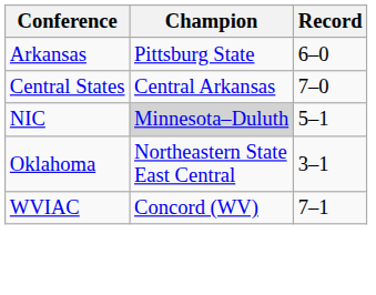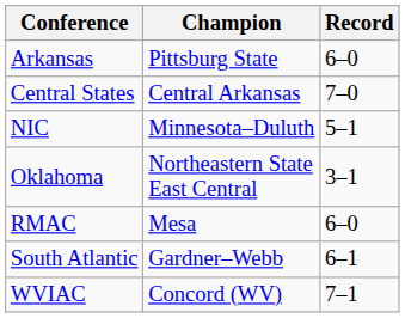 <table class="wikitable">
 <tr>
 <th>Conference</th>
 <th>Champion</th>
 <th>Record</th>
 </tr>
 <tr>
 <td><a href='#'>Arkansas</a></td>
 <td><a href='#'>Pittsburg State</a></td>
 <td>6–0</td>
 </tr>
 <tr>
 <td><a href='#'>Central States</a></td>
 <td><a href='#'>Central Arkansas</a></td>
 <td>7–0</td>
 </tr>
 <tr>
 <td><a href='#'>NIC</a></td>
-<td style="background: lightgrey;"><a href='#'>Minnesota–Duluth</a></td>
+<td><a href='#'>Minnesota–Duluth</a></td>
 <td>5–1</td>
 </tr>
 <tr>
 <td><a href='#'>Oklahoma</a></td>
 <td><a href='#'>Northeastern State</a><br><a href='#'>East Central</a></td>
 <td>3–1</td>
 </tr>
 <tr>
+<td><a href='#'>RMAC</a></td>
+<td><a href='#'>Mesa</a></td>
+<td>6–0</td>
+</tr>
+<tr>
+<td><a href='#'>South Atlantic</a></td>
+<td><a href='#'>Gardner–Webb</a></td>
+<td>6–1</td>
+</tr>
+<tr>
 <td><a href='#'>WVIAC</a></td>
 <td><a href='#'>Concord (WV)</a></td>
 <td>7–1</td>
 </tr>
 </table>
